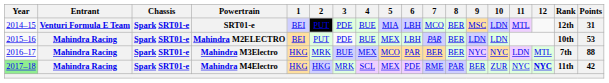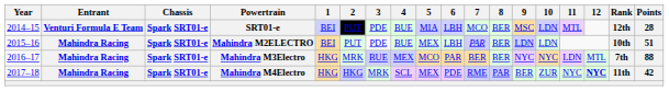 <table class="wikitable" style="text-align:center; font-size:85%">
 <tr>
 <th>Year</th>
 <th>Entrant</th>
 <th>Chassis</th>
 <th>Powertrain</th>
 <th>1</th>
 <th>2</th>
 <th>3</th>
 <th>4</th>
 <th>5</th>
 <th>6</th>
 <th>7</th>
 <th>8</th>
 <th>9</th>
 <th>10</th>
 <th>11</th>
 <th>12</th>
 <th>Rank</th>
 <th>Points</th>
 </tr>
 <tr>
 <td nowrap><a href='#'>2014–15</a></td>
 <th nowrap><a href='#'>Venturi Formula E Team</a></th>
 <th nowrap><a href='#'>Spark</a> <a href='#'>SRT01-e</a></th>
 <th nowrap>SRT01-e</th>
 <td style="background:#CFCFFF;"><a href='#'>BEI</a><br></td>
 <td style="background:#000000; color:white"><a href='#'><span>PUT</span></a><br></td>
 <td style="background:#DFFFDF;"><a href='#'>PDE</a><br></td>
 <td style="background:#DFFFDF;"><a href='#'>BUE</a><br></td>
 <td style="background:#CFCFFF;"><a href='#'>MIA</a><br></td>
 <td style="background:#CFCFFF;"><a href='#'>LBH</a><br></td>
 <td style="background:#DFFFDF;"><a href='#'>MCO</a><br></td>
 <td style="background:#DFFFDF;"><a href='#'>BER</a><br></td>
 <td style="background:#FFDF9F;"><a href='#'>MSC</a><br></td>
 <td style="background:#CFCFFF;"><a href='#'>LDN</a><br></td>
 <td style="background:#EFCFFF;"><a href='#'>MTL</a><br></td>
 <td></td>
 <th>12th</th>
-<th>31</th>
+<th>28</th>
 </tr>
 <tr>
 <td nowrap><a href='#'>2015–16</a></td>
 <th nowrap><a href='#'>Mahindra Racing</a></th>
 <th nowrap><a href='#'>Spark</a> <a href='#'>SRT01-e</a></th>
 <th nowrap><a href='#'>Mahindra</a> M2ELECTRO</th>
 <td style="background:#FFDF9F;"><a href='#'>BEI</a><br></td>
 <td style="background:#DFFFDF;"><a href='#'>PUT</a><br></td>
 <td style="background:#;"><a href='#'>PDE</a></td>
 <td style="background:#DFFFDF;"><a href='#'>BUE</a><br></td>
 <td style="background:#DFFFDF;"><a href='#'>MEX</a><br></td>
 <td style="background:#DFFFDF;"><a href='#'>LBH</a><br></td>
 <td style="background:#CFCFFF;"><em><a href='#'>PAR</a></em><br></td>
 <td style="background:#DFFFDF;"><a href='#'>BER</a><br></td>
 <td style="background:#CFCFFF;"><a href='#'>LDN</a><br></td>
 <td style="background:#DFFFDF;"><a href='#'>LDN</a><br></td>
 <td colspan=2></td>
 <th>10th</th>
-<th>53</th>
+<th>51</th>
 </tr>
 <tr>
 <td nowrap><a href='#'>2016–17</a></td>
 <th nowrap><a href='#'>Mahindra Racing</a></th>
 <th nowrap><a href='#'>Spark</a> <a href='#'>SRT01-e</a></th>
 <th nowrap><a href='#'>Mahindra</a> M3Electro</th>
 <td style="background:#FFDF9F;"><a href='#'>HKG</a><br></td>
 <td style="background:#DFFFDF;"><a href='#'>MRK</a><br></td>
 <td style="background:#CFCFFF;"><a href='#'>BUE</a><br></td>
 <td style="background:#CFCFFF;"><a href='#'>MEX</a><br></td>
 <td style="background:#FFDF9F;"><a href='#'>MCO</a><br></td>
 <td style="background:#FFDF9F;"><a href='#'>PAR</a><br></td>
 <td style="background:#FFDF9F;"><a href='#'>BER</a><br></td>
 <td style="background:#DFFFDF;"><a href='#'>BER</a><br></td>
 <td style="background:#EFCFFF;"><a href='#'>NYC</a><br></td>
 <td style="background:#FFDF9F;"><a href='#'>NYC</a><br></td>
 <td style="background:#EFCFFF;"><a href='#'>LDN</a><br></td>
 <td style="background:#DFFFDF;"><a href='#'>MTL</a><br></td>
 <th>7th</th>
 <th>88</th>
 </tr>
 <tr>
-<td nowrap style="background: lightgreen;"><a href='#'>2017–18</a></td>
+<td nowrap><a href='#'>2017–18</a></td>
 <th nowrap><a href='#'>Mahindra Racing</a></th>
 <th nowrap><a href='#'>Spark</a> <a href='#'>SRT01-e</a></th>
 <th nowrap><a href='#'>Mahindra</a> M4Electro</th>
 <td style="background:#FFDF9F;"><a href='#'>HKG</a><br></td>
 <td style="background:#CFCFFF;"><a href='#'>HKG</a><br></td>
 <td style="background:#DFFFDF;"><a href='#'>MRK</a><br></td>
 <td style="background:#EFCFFF;"><a href='#'>SCL</a><br></td>
 <td style="background:#EFCFFF;"><a href='#'>MEX</a><br></td>
 <td style="background:#EFCFFF;"><a href='#'>PDE</a><br></td>
 <td style="background:#CFCFFF;"><a href='#'>RME</a><br></td>
 <td style="background:#CFCFFF;"><a href='#'>PAR</a><br></td>
 <td style="background:#DFFFDF;"><a href='#'>BER</a><br></td>
 <td style="background:#DFFFDF;"><a href='#'>ZUR</a><br></td>
 <td style="background:#DFFFDF;"><a href='#'>NYC</a><br></td>
 <td style="background:#DFFFDF;"><strong><a href='#'>NYC</a><br></strong></td>
 <th>11th</th>
 <th>42</th>
 </tr>
 <tr>
 <th colspan="18"></th>
 </tr>
 </table>
